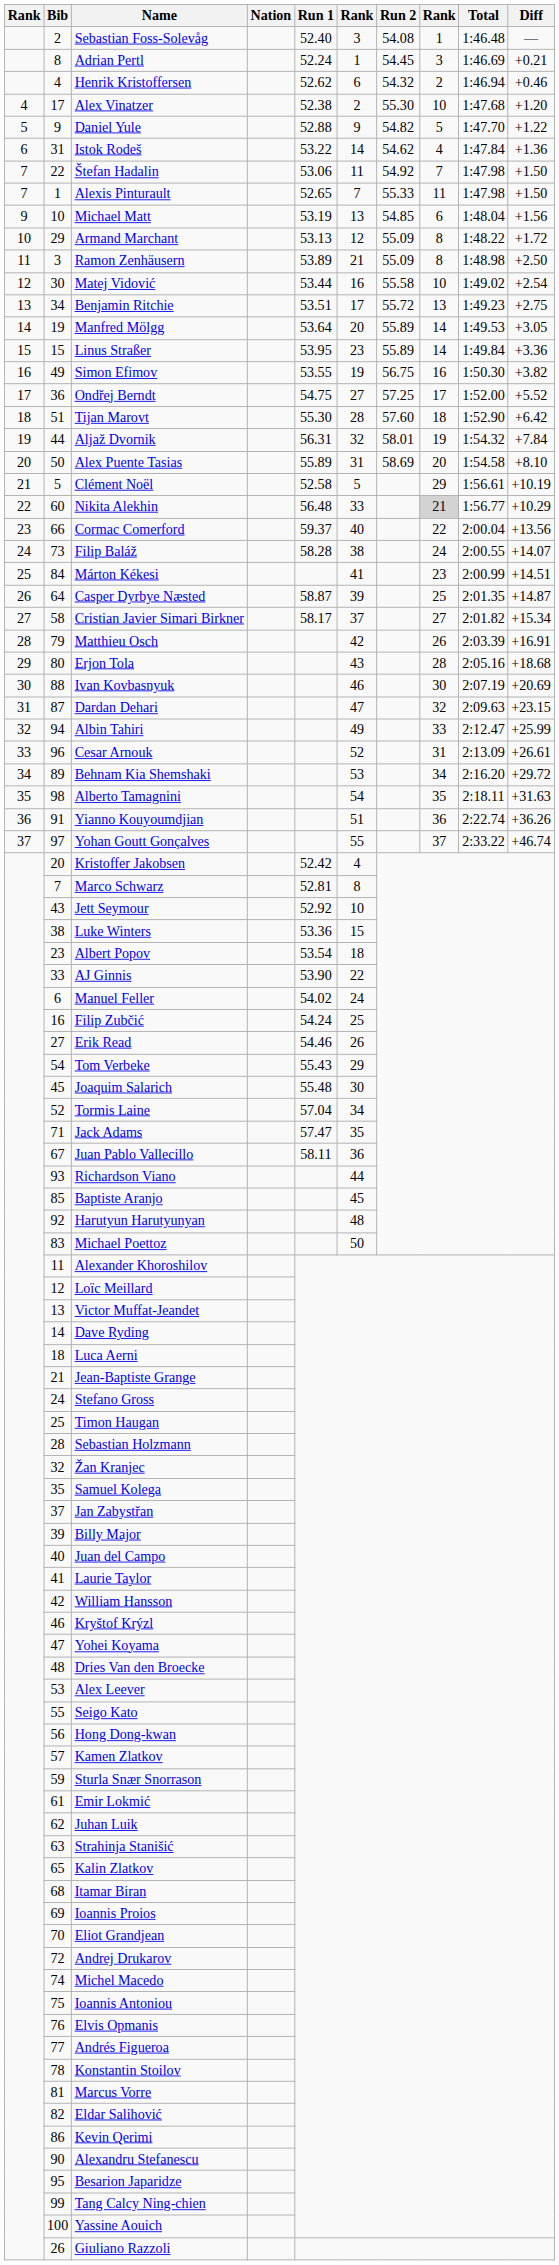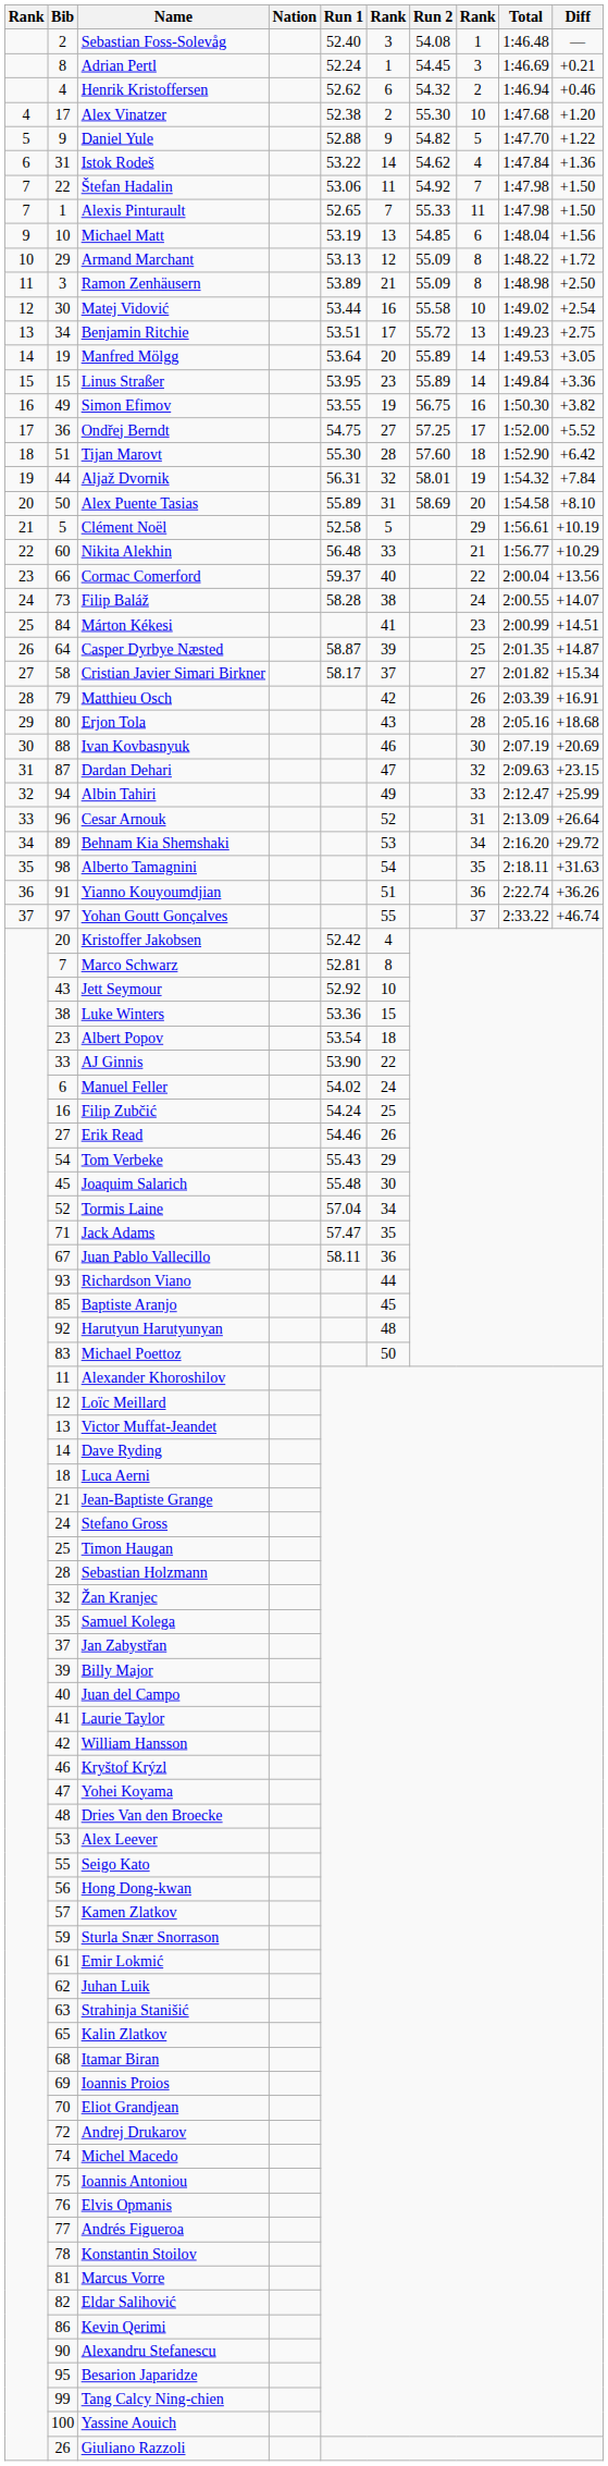 <table class="wikitable sortable" style="text-align:center">
 <tr>
 <th>Rank</th>
 <th>Bib</th>
 <th>Name</th>
 <th>Nation</th>
 <th>Run 1</th>
 <th>Rank</th>
 <th>Run 2</th>
 <th>Rank</th>
 <th>Total</th>
 <th>Diff</th>
 </tr>
 <tr>
 <td></td>
 <td>2</td>
 <td align=left><a href='#'>Sebastian Foss-Solevåg</a></td>
 <td align=left></td>
 <td>52.40</td>
 <td>3</td>
 <td>54.08</td>
 <td>1</td>
 <td>1:46.48</td>
 <td>—</td>
 </tr>
 <tr>
 <td></td>
 <td>8</td>
 <td align=left><a href='#'>Adrian Pertl</a></td>
 <td align=left></td>
 <td>52.24</td>
 <td>1</td>
 <td>54.45</td>
 <td>3</td>
 <td>1:46.69</td>
 <td>+0.21</td>
 </tr>
 <tr>
 <td></td>
 <td>4</td>
 <td align=left><a href='#'>Henrik Kristoffersen</a></td>
 <td align=left></td>
 <td>52.62</td>
 <td>6</td>
 <td>54.32</td>
 <td>2</td>
 <td>1:46.94</td>
 <td>+0.46</td>
 </tr>
 <tr>
 <td>4</td>
 <td>17</td>
 <td align=left><a href='#'>Alex Vinatzer</a></td>
 <td align=left></td>
 <td>52.38</td>
 <td>2</td>
 <td>55.30</td>
 <td>10</td>
 <td>1:47.68</td>
 <td>+1.20</td>
 </tr>
 <tr>
 <td>5</td>
 <td>9</td>
 <td align=left><a href='#'>Daniel Yule</a></td>
 <td align=left> </td>
 <td>52.88</td>
 <td>9</td>
 <td>54.82</td>
 <td>5</td>
 <td>1:47.70</td>
 <td>+1.22</td>
 </tr>
 <tr>
 <td>6</td>
 <td>31</td>
 <td align=left><a href='#'>Istok Rodeš</a></td>
 <td align=left></td>
 <td>53.22</td>
 <td>14</td>
 <td>54.62</td>
 <td>4</td>
 <td>1:47.84</td>
 <td>+1.36</td>
 </tr>
 <tr>
 <td>7</td>
 <td>22</td>
 <td align=left><a href='#'>Štefan Hadalin</a></td>
 <td align=left></td>
 <td>53.06</td>
 <td>11</td>
 <td>54.92</td>
 <td>7</td>
 <td>1:47.98</td>
 <td>+1.50</td>
 </tr>
 <tr>
 <td>7</td>
 <td>1</td>
 <td align=left><a href='#'>Alexis  Pinturault</a></td>
 <td align=left></td>
 <td>52.65</td>
 <td>7</td>
 <td>55.33</td>
 <td>11</td>
 <td>1:47.98</td>
 <td>+1.50</td>
 </tr>
 <tr>
 <td>9</td>
 <td>10</td>
 <td align=left><a href='#'>Michael Matt</a></td>
 <td align=left></td>
 <td>53.19</td>
 <td>13</td>
 <td>54.85</td>
 <td>6</td>
 <td>1:48.04</td>
 <td>+1.56</td>
 </tr>
 <tr>
 <td>10</td>
 <td>29</td>
 <td align=left><a href='#'>Armand Marchant</a></td>
 <td align=left></td>
 <td>53.13</td>
 <td>12</td>
 <td>55.09</td>
 <td>8</td>
 <td>1:48.22</td>
 <td>+1.72</td>
 </tr>
 <tr>
 <td>11</td>
 <td>3</td>
 <td align=left><a href='#'>Ramon Zenhäusern</a></td>
 <td align=left> </td>
 <td>53.89</td>
 <td>21</td>
 <td>55.09</td>
 <td>8</td>
 <td>1:48.98</td>
 <td>+2.50</td>
 </tr>
 <tr>
 <td>12</td>
 <td>30</td>
 <td align=left><a href='#'>Matej Vidović</a></td>
 <td align=left></td>
 <td>53.44</td>
 <td>16</td>
 <td>55.58</td>
 <td>10</td>
 <td>1:49.02</td>
 <td>+2.54</td>
 </tr>
 <tr>
 <td>13</td>
 <td>34</td>
 <td align=left><a href='#'>Benjamin Ritchie</a></td>
 <td align=left></td>
 <td>53.51</td>
 <td>17</td>
 <td>55.72</td>
 <td>13</td>
 <td>1:49.23</td>
 <td>+2.75</td>
 </tr>
 <tr>
 <td>14</td>
 <td>19</td>
 <td align=left><a href='#'>Manfred Mölgg</a></td>
 <td align=left></td>
 <td>53.64</td>
 <td>20</td>
 <td>55.89</td>
 <td>14</td>
 <td>1:49.53</td>
 <td>+3.05</td>
 </tr>
 <tr>
 <td>15</td>
 <td>15</td>
 <td align=left><a href='#'>Linus Straßer</a></td>
 <td align=left></td>
 <td>53.95</td>
 <td>23</td>
 <td>55.89</td>
 <td>14</td>
 <td>1:49.84</td>
 <td>+3.36</td>
 </tr>
 <tr>
 <td>16</td>
 <td>49</td>
 <td align=left><a href='#'>Simon Efimov</a></td>
 <td align=left></td>
 <td>53.55</td>
 <td>19</td>
 <td>56.75</td>
 <td>16</td>
 <td>1:50.30</td>
 <td>+3.82</td>
 </tr>
 <tr>
 <td>17</td>
 <td>36</td>
 <td align=left><a href='#'>Ondřej Berndt</a></td>
 <td align=left></td>
 <td>54.75</td>
 <td>27</td>
 <td>57.25</td>
 <td>17</td>
 <td>1:52.00</td>
 <td>+5.52</td>
 </tr>
 <tr>
 <td>18</td>
 <td>51</td>
 <td align=left><a href='#'>Tijan Marovt</a></td>
 <td align=left></td>
 <td>55.30</td>
 <td>28</td>
 <td>57.60</td>
 <td>18</td>
 <td>1:52.90</td>
 <td>+6.42</td>
 </tr>
 <tr>
 <td>19</td>
 <td>44</td>
 <td align=left><a href='#'>Aljaž Dvornik</a></td>
 <td align=left></td>
 <td>56.31</td>
 <td>32</td>
 <td>58.01</td>
 <td>19</td>
 <td>1:54.32</td>
 <td>+7.84</td>
 </tr>
 <tr>
 <td>20</td>
 <td>50</td>
 <td align=left><a href='#'>Alex Puente Tasias</a></td>
 <td align=left></td>
 <td>55.89</td>
 <td>31</td>
 <td>58.69</td>
 <td>20</td>
 <td>1:54.58</td>
 <td>+8.10</td>
 </tr>
 <tr>
 <td>21</td>
 <td>5</td>
 <td align=left><a href='#'>Clément Noël</a></td>
 <td align=left></td>
 <td>52.58</td>
 <td>5</td>
 <td></td>
 <td>29</td>
 <td>1:56.61</td>
 <td>+10.19</td>
 </tr>
 <tr>
 <td>22</td>
 <td>60</td>
 <td align=left><a href='#'>Nikita Alekhin</a></td>
 <td align=left></td>
 <td>56.48</td>
 <td>33</td>
 <td></td>
-<td style="background: lightgrey;">21</td>
+<td>21</td>
 <td>1:56.77</td>
 <td>+10.29</td>
 </tr>
 <tr>
 <td>23</td>
 <td>66</td>
 <td align=left><a href='#'>Cormac Comerford</a></td>
 <td align=left></td>
 <td>59.37</td>
 <td>40</td>
 <td></td>
 <td>22</td>
 <td>2:00.04</td>
 <td>+13.56</td>
 </tr>
 <tr>
 <td>24</td>
 <td>73</td>
 <td align=left><a href='#'>Filip Baláž</a></td>
 <td align=left></td>
 <td>58.28</td>
 <td>38</td>
 <td></td>
 <td>24</td>
 <td>2:00.55</td>
 <td>+14.07</td>
 </tr>
 <tr>
 <td>25</td>
 <td>84</td>
 <td align=left><a href='#'>Márton Kékesi</a></td>
 <td align=left></td>
 <td></td>
 <td>41</td>
 <td></td>
 <td>23</td>
 <td>2:00.99</td>
 <td>+14.51</td>
 </tr>
 <tr>
 <td>26</td>
 <td>64</td>
 <td align=left><a href='#'>Casper Dyrbye Næsted</a></td>
 <td align=left></td>
 <td>58.87</td>
 <td>39</td>
 <td></td>
 <td>25</td>
 <td>2:01.35</td>
 <td>+14.87</td>
 </tr>
 <tr>
 <td>27</td>
 <td>58</td>
 <td align=left><a href='#'>Cristian Javier Simari Birkner</a></td>
 <td align=left></td>
 <td>58.17</td>
 <td>37</td>
 <td></td>
 <td>27</td>
 <td>2:01.82</td>
 <td>+15.34</td>
 </tr>
 <tr>
 <td>28</td>
 <td>79</td>
 <td align=left><a href='#'>Matthieu Osch</a></td>
 <td align=left></td>
 <td></td>
 <td>42</td>
 <td></td>
 <td>26</td>
 <td>2:03.39</td>
 <td>+16.91</td>
 </tr>
 <tr>
 <td>29</td>
 <td>80</td>
 <td align=left><a href='#'>Erjon Tola</a></td>
 <td align=left></td>
 <td></td>
 <td>43</td>
 <td></td>
 <td>28</td>
 <td>2:05.16</td>
 <td>+18.68</td>
 </tr>
 <tr>
 <td>30</td>
 <td>88</td>
 <td align=left><a href='#'>Ivan Kovbasnyuk</a></td>
 <td align=left></td>
 <td></td>
 <td>46</td>
 <td></td>
 <td>30</td>
 <td>2:07.19</td>
 <td>+20.69</td>
 </tr>
 <tr>
 <td>31</td>
 <td>87</td>
 <td align=left><a href='#'>Dardan Dehari</a></td>
 <td align=left></td>
 <td></td>
 <td>47</td>
 <td></td>
 <td>32</td>
 <td>2:09.63</td>
 <td>+23.15</td>
 </tr>
 <tr>
 <td>32</td>
 <td>94</td>
 <td align=left><a href='#'>Albin Tahiri</a></td>
 <td align=left></td>
 <td></td>
 <td>49</td>
 <td></td>
 <td>33</td>
 <td>2:12.47</td>
 <td>+25.99</td>
 </tr>
 <tr>
 <td>33</td>
 <td>96</td>
 <td align=left><a href='#'>Cesar Arnouk</a></td>
 <td align=left></td>
 <td></td>
 <td>52</td>
 <td></td>
 <td>31</td>
 <td>2:13.09</td>
-<td>+26.61</td>
+<td>+26.64</td>
 </tr>
 <tr>
 <td>34</td>
 <td>89</td>
 <td align=left><a href='#'>Behnam Kia Shemshaki</a></td>
 <td align=left></td>
 <td></td>
 <td>53</td>
 <td></td>
 <td>34</td>
 <td>2:16.20</td>
 <td>+29.72</td>
 </tr>
 <tr>
 <td>35</td>
 <td>98</td>
 <td align=left><a href='#'>Alberto Tamagnini</a></td>
 <td align=left></td>
 <td></td>
 <td>54</td>
 <td></td>
 <td>35</td>
 <td>2:18.11</td>
 <td>+31.63</td>
 </tr>
 <tr>
 <td>36</td>
 <td>91</td>
 <td align=left><a href='#'>Yianno Kouyoumdjian</a></td>
 <td align=left></td>
 <td></td>
 <td>51</td>
 <td></td>
 <td>36</td>
 <td>2:22.74</td>
 <td>+36.26</td>
 </tr>
 <tr>
 <td>37</td>
 <td>97</td>
 <td align=left><a href='#'>Yohan Goutt Gonçalves</a></td>
 <td align=left></td>
 <td></td>
 <td>55</td>
 <td></td>
 <td>37</td>
 <td>2:33.22</td>
 <td>+46.74</td>
 </tr>
 <tr>
 <td rowspan=63></td>
 <td>20</td>
 <td align=left><a href='#'>Kristoffer Jakobsen</a></td>
 <td align=left></td>
 <td>52.42</td>
 <td>4</td>
 <td colspan=4 rowspan=18></td>
 </tr>
 <tr>
 <td>7</td>
 <td align=left><a href='#'>Marco Schwarz</a></td>
 <td align=left></td>
 <td>52.81</td>
 <td>8</td>
 </tr>
 <tr>
 <td>43</td>
 <td align=left><a href='#'>Jett Seymour</a></td>
 <td align=left></td>
 <td>52.92</td>
 <td>10</td>
 </tr>
 <tr>
 <td>38</td>
 <td align=left><a href='#'>Luke Winters</a></td>
 <td align=left></td>
 <td>53.36</td>
 <td>15</td>
 </tr>
 <tr>
 <td>23</td>
 <td align=left><a href='#'>Albert Popov</a></td>
 <td align=left></td>
 <td>53.54</td>
 <td>18</td>
 </tr>
 <tr>
 <td>33</td>
 <td align=left><a href='#'>AJ Ginnis</a></td>
 <td align=left></td>
 <td>53.90</td>
 <td>22</td>
 </tr>
 <tr>
 <td>6</td>
 <td align=left><a href='#'>Manuel Feller</a></td>
 <td align=left></td>
 <td>54.02</td>
 <td>24</td>
 </tr>
 <tr>
 <td>16</td>
 <td align=left><a href='#'>Filip Zubčić</a></td>
 <td align=left></td>
 <td>54.24</td>
 <td>25</td>
 </tr>
 <tr>
 <td>27</td>
 <td align=left><a href='#'>Erik Read</a></td>
 <td align=left></td>
 <td>54.46</td>
 <td>26</td>
 </tr>
 <tr>
 <td>54</td>
 <td align=left><a href='#'>Tom Verbeke</a></td>
 <td align=left></td>
 <td>55.43</td>
 <td>29</td>
 </tr>
 <tr>
 <td>45</td>
 <td align=left><a href='#'>Joaquim Salarich</a></td>
 <td align=left></td>
 <td>55.48</td>
 <td>30</td>
 </tr>
 <tr>
 <td>52</td>
 <td align=left><a href='#'>Tormis Laine</a></td>
 <td align=left></td>
 <td>57.04</td>
 <td>34</td>
 </tr>
 <tr>
 <td>71</td>
 <td align=left><a href='#'>Jack Adams</a></td>
 <td align=left></td>
 <td>57.47</td>
 <td>35</td>
 </tr>
 <tr>
 <td>67</td>
 <td align=left><a href='#'>Juan Pablo Vallecillo</a></td>
 <td align=left></td>
 <td>58.11</td>
 <td>36</td>
 </tr>
 <tr>
 <td>93</td>
 <td align=left><a href='#'>Richardson Viano</a></td>
 <td align=left></td>
 <td></td>
 <td>44</td>
 </tr>
 <tr>
 <td>85</td>
 <td align=left><a href='#'>Baptiste Aranjo</a></td>
 <td align=left></td>
 <td></td>
 <td>45</td>
 </tr>
 <tr>
 <td>92</td>
 <td align=left><a href='#'>Harutyun Harutyunyan</a></td>
 <td align=left></td>
 <td></td>
 <td>48</td>
 </tr>
 <tr>
 <td>83</td>
 <td align=left><a href='#'>Michael Poettoz</a></td>
 <td align=left></td>
 <td></td>
 <td>50</td>
 </tr>
 <tr>
 <td>11</td>
 <td align=left><a href='#'>Alexander Khoroshilov</a></td>
 <td align=left></td>
 <td colspan=6 rowspan=44></td>
 </tr>
 <tr>
 <td>12</td>
 <td align=left><a href='#'>Loïc Meillard</a></td>
 <td align=left> </td>
 </tr>
 <tr>
 <td>13</td>
 <td align=left><a href='#'>Victor Muffat-Jeandet</a></td>
 <td align=left></td>
 </tr>
 <tr>
 <td>14</td>
 <td align=left><a href='#'>Dave Ryding</a></td>
 <td align=left></td>
 </tr>
 <tr>
 <td>18</td>
 <td align=left><a href='#'>Luca Aerni</a></td>
 <td align=left> </td>
 </tr>
 <tr>
 <td>21</td>
 <td align=left><a href='#'>Jean-Baptiste Grange</a></td>
 <td align=left></td>
 </tr>
 <tr>
 <td>24</td>
 <td align=left><a href='#'>Stefano Gross</a></td>
 <td align=left></td>
 </tr>
 <tr>
 <td>25</td>
 <td align=left><a href='#'>Timon Haugan</a></td>
 <td align=left></td>
 </tr>
 <tr>
 <td>28</td>
 <td align=left><a href='#'>Sebastian Holzmann</a></td>
 <td align=left></td>
 </tr>
 <tr>
 <td>32</td>
 <td align=left><a href='#'>Žan Kranjec</a></td>
 <td align=left></td>
 </tr>
 <tr>
 <td>35</td>
 <td align=left><a href='#'>Samuel Kolega</a></td>
 <td align=left></td>
 </tr>
 <tr>
 <td>37</td>
 <td align=left><a href='#'>Jan Zabystřan</a></td>
 <td align=left></td>
 </tr>
 <tr>
 <td>39</td>
 <td align=left><a href='#'>Billy Major</a></td>
 <td align=left></td>
 </tr>
 <tr>
 <td>40</td>
 <td align=left><a href='#'>Juan del Campo</a></td>
 <td align=left></td>
 </tr>
 <tr>
 <td>41</td>
 <td align=left><a href='#'>Laurie Taylor</a></td>
 <td align=left></td>
 </tr>
 <tr>
 <td>42</td>
 <td align=left><a href='#'>William Hansson</a></td>
 <td align=left></td>
 </tr>
 <tr>
 <td>46</td>
 <td align=left><a href='#'>Kryštof Krýzl</a></td>
 <td align=left></td>
 </tr>
 <tr>
 <td>47</td>
 <td align=left><a href='#'>Yohei Koyama</a></td>
 <td align=left></td>
 </tr>
 <tr>
 <td>48</td>
 <td align=left><a href='#'>Dries Van den Broecke</a></td>
 <td align=left></td>
 </tr>
 <tr>
 <td>53</td>
 <td align=left><a href='#'>Alex Leever</a></td>
 <td align=left></td>
 </tr>
 <tr>
 <td>55</td>
 <td align=left><a href='#'>Seigo Kato</a></td>
 <td align=left></td>
 </tr>
 <tr>
 <td>56</td>
 <td align=left><a href='#'>Hong Dong-kwan</a></td>
 <td align=left></td>
 </tr>
 <tr>
 <td>57</td>
 <td align=left><a href='#'>Kamen Zlatkov</a></td>
 <td align=left></td>
 </tr>
 <tr>
 <td>59</td>
 <td align=left><a href='#'>Sturla Snær Snorrason</a></td>
 <td align=left></td>
 </tr>
 <tr>
 <td>61</td>
 <td align=left><a href='#'>Emir Lokmić</a></td>
 <td align=left></td>
 </tr>
 <tr>
 <td>62</td>
 <td align=left><a href='#'>Juhan Luik</a></td>
 <td align=left></td>
 </tr>
 <tr>
 <td>63</td>
 <td align=left><a href='#'>Strahinja Stanišić</a></td>
 <td align=left></td>
 </tr>
 <tr>
 <td>65</td>
 <td align=left><a href='#'>Kalin Zlatkov</a></td>
 <td align=left></td>
 </tr>
 <tr>
 <td>68</td>
 <td align=left><a href='#'>Itamar Biran</a></td>
 <td align=left></td>
 </tr>
 <tr>
 <td>69</td>
 <td align=left><a href='#'>Ioannis Proios</a></td>
 <td align=left></td>
 </tr>
 <tr>
 <td>70</td>
 <td align=left><a href='#'>Eliot Grandjean</a></td>
 <td align=left></td>
 </tr>
 <tr>
 <td>72</td>
 <td align=left><a href='#'>Andrej Drukarov</a></td>
 <td align=left></td>
 </tr>
 <tr>
 <td>74</td>
 <td align=left><a href='#'>Michel Macedo</a></td>
 <td align=left></td>
 </tr>
 <tr>
 <td>75</td>
 <td align=left><a href='#'>Ioannis Antoniou</a></td>
 <td align=left></td>
 </tr>
 <tr>
 <td>76</td>
 <td align=left><a href='#'>Elvis Opmanis</a></td>
 <td align=left></td>
 </tr>
 <tr>
 <td>77</td>
 <td align=left><a href='#'>Andrés Figueroa</a></td>
 <td align=left></td>
 </tr>
 <tr>
 <td>78</td>
 <td align=left><a href='#'>Konstantin Stoilov</a></td>
 <td align=left></td>
 </tr>
 <tr>
 <td>81</td>
 <td align=left><a href='#'>Marcus Vorre</a></td>
 <td align=left></td>
 </tr>
 <tr>
 <td>82</td>
 <td align=left><a href='#'>Eldar Salihović</a></td>
 <td align=left></td>
 </tr>
 <tr>
 <td>86</td>
 <td align=left><a href='#'>Kevin Qerimi</a></td>
 <td align=left></td>
 </tr>
 <tr>
 <td>90</td>
 <td align=left><a href='#'>Alexandru Stefanescu</a></td>
 <td align=left></td>
 </tr>
 <tr>
 <td>95</td>
 <td align=left><a href='#'>Besarion Japaridze</a></td>
 <td align=left></td>
 </tr>
 <tr>
 <td>99</td>
 <td align=left><a href='#'>Tang Calcy Ning-chien</a></td>
 <td align=left></td>
 </tr>
 <tr>
 <td>100</td>
 <td align=left><a href='#'>Yassine Aouich</a></td>
 <td align=left></td>
 </tr>
 <tr>
 <td>26</td>
 <td align=left><a href='#'>Giuliano Razzoli</a></td>
 <td align=left></td>
 <td colspan=6></td>
 </tr>
 </table>
